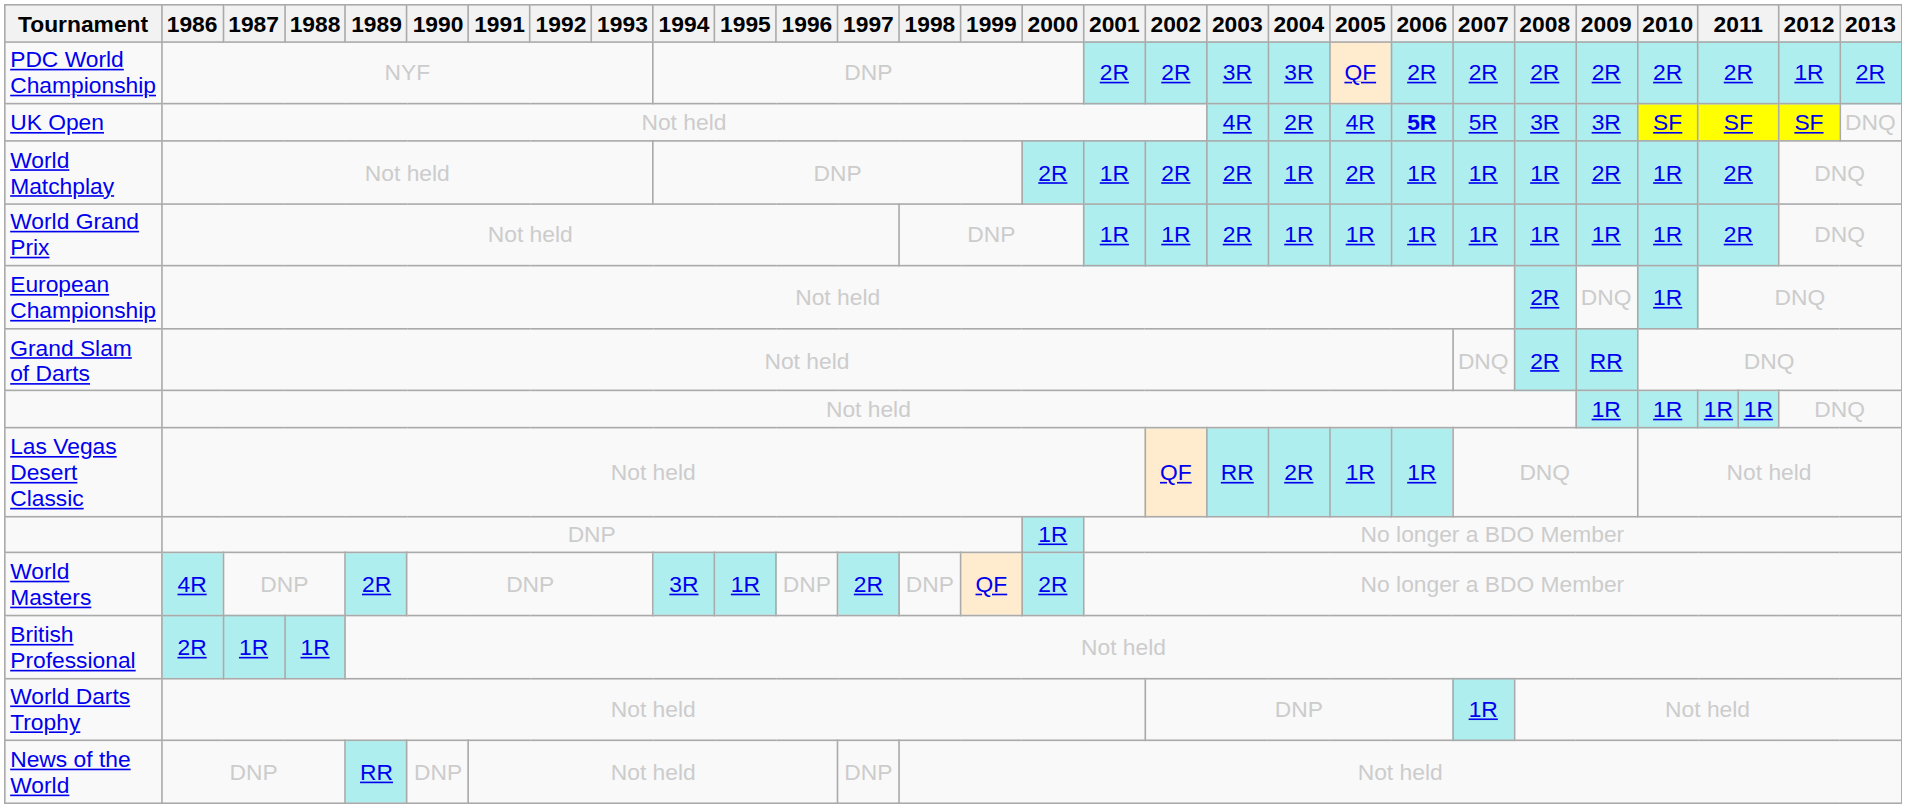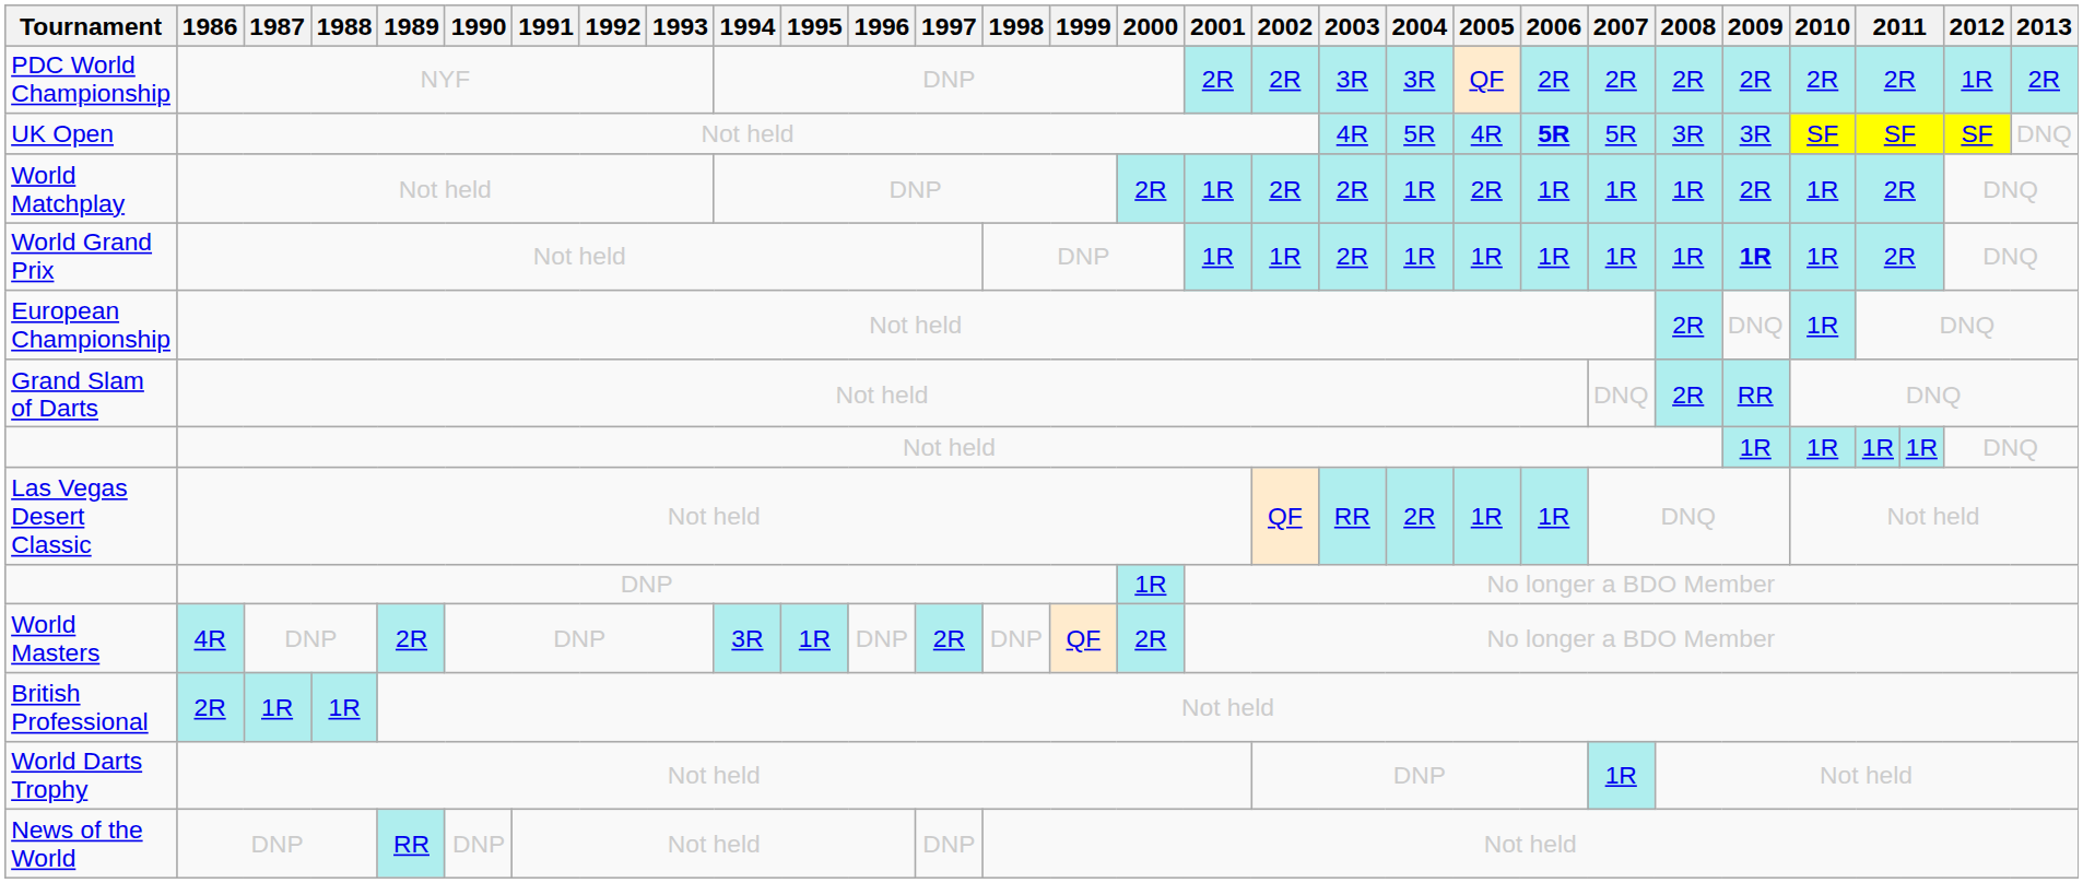 <table class=wikitable style=text-align:center;font-size:88%>
 <tr>
 <th>Tournament</th>
 <th>1986</th>
 <th>1987</th>
 <th>1988</th>
 <th>1989</th>
 <th>1990</th>
 <th>1991</th>
 <th>1992</th>
 <th>1993</th>
 <th>1994</th>
 <th>1995</th>
 <th>1996</th>
 <th>1997</th>
 <th>1998</th>
 <th>1999</th>
 <th>2000</th>
 <th>2001</th>
 <th>2002</th>
 <th>2003</th>
 <th>2004</th>
 <th>2005</th>
 <th>2006</th>
 <th>2007</th>
 <th>2008</th>
 <th>2009</th>
 <th>2010</th>
 <th colspan="2">2011</th>
 <th>2012</th>
 <th>2013</th>
 </tr>
 <tr>
 <td align=left><a href='#'>PDC World Championship</a></td>
 <td colspan="8" style="text-align:center; color:#ccc;">NYF</td>
 <td colspan="7" style="text-align:center; color:#ccc;">DNP</td>
 <td style="text-align:center; background:#afeeee;"><a href='#'>2R</a></td>
 <td style="text-align:center; background:#afeeee;"><a href='#'>2R</a></td>
 <td style="text-align:center; background:#afeeee;"><a href='#'>3R</a></td>
 <td style="text-align:center; background:#afeeee;"><a href='#'>3R</a></td>
 <td style="text-align:center; background:#ffebcd;"><a href='#'>QF</a></td>
 <td style="text-align:center; background:#afeeee;"><a href='#'>2R</a></td>
 <td style="text-align:center; background:#afeeee;"><a href='#'>2R</a></td>
 <td style="text-align:center; background:#afeeee;"><a href='#'>2R</a></td>
 <td style="text-align:center; background:#afeeee;"><a href='#'>2R</a></td>
 <td style="text-align:center; background:#afeeee;"><a href='#'>2R</a></td>
 <td style="text-align:center; background:#afeeee;" colspan="2"><a href='#'>2R</a></td>
 <td style="text-align:center; background:#afeeee;"><a href='#'>1R</a></td>
 <td style="text-align:center; background:#afeeee;"><a href='#'>2R</a></td>
 </tr>
 <tr>
 <td align=left><a href='#'>UK Open</a></td>
 <td colspan="17" style="text-align:center; color:#ccc;">Not held</td>
 <td style="text-align:center; background:#afeeee;"><a href='#'>4R</a></td>
-<td style="text-align:center; background:#afeeee;"><a href='#'>2R</a></td>
+<td style="text-align:center; background:#afeeee;"><a href='#'>5R</a></td>
 <td style="text-align:center; background:#afeeee;"><a href='#'>4R</a></td>
 <td style="text-align:center; background:#afeeee;"><strong><a href='#'>5R</a></strong></td>
 <td style="text-align:center; background:#afeeee;"><a href='#'>5R</a></td>
 <td style="text-align:center; background:#afeeee;"><a href='#'>3R</a></td>
 <td style="text-align:center; background:#afeeee;"><a href='#'>3R</a></td>
 <td style="text-align:center; background:yellow;"><a href='#'>SF</a></td>
 <td style="text-align:center; background:yellow;" colspan="2"><a href='#'>SF</a></td>
 <td style="text-align:center; background:yellow;"><a href='#'>SF</a></td>
 <td style="text-align:center; color:#ccc;">DNQ</td>
 </tr>
 <tr>
 <td align=left><a href='#'>World Matchplay</a></td>
 <td colspan="8" style="text-align:center; color:#ccc;">Not held</td>
 <td colspan="6" style="text-align:center; color:#ccc;">DNP</td>
 <td style="text-align:center; background:#afeeee;"><a href='#'>2R</a></td>
 <td style="text-align:center; background:#afeeee;"><a href='#'>1R</a></td>
 <td style="text-align:center; background:#afeeee;"><a href='#'>2R</a></td>
 <td style="text-align:center; background:#afeeee;"><a href='#'>2R</a></td>
 <td style="text-align:center; background:#afeeee;"><a href='#'>1R</a></td>
 <td style="text-align:center; background:#afeeee;"><a href='#'>2R</a></td>
 <td style="text-align:center; background:#afeeee;"><a href='#'>1R</a></td>
 <td style="text-align:center; background:#afeeee;"><a href='#'>1R</a></td>
 <td style="text-align:center; background:#afeeee;"><a href='#'>1R</a></td>
 <td style="text-align:center; background:#afeeee;"><a href='#'>2R</a></td>
 <td style="text-align:center; background:#afeeee;"><a href='#'>1R</a></td>
 <td style="text-align:center; background:#afeeee;" colspan="2"><a href='#'>2R</a></td>
 <td colspan="2" style="text-align:center; color:#ccc;">DNQ</td>
 </tr>
 <tr>
 <td align=left><a href='#'>World Grand Prix</a></td>
 <td colspan="12" style="text-align:center; color:#ccc;">Not held</td>
 <td colspan="3" style="text-align:center; color:#ccc;">DNP</td>
 <td style="text-align:center; background:#afeeee;"><a href='#'>1R</a></td>
 <td style="text-align:center; background:#afeeee;"><a href='#'>1R</a></td>
 <td style="text-align:center; background:#afeeee;"><a href='#'>2R</a></td>
 <td style="text-align:center; background:#afeeee;"><a href='#'>1R</a></td>
 <td style="text-align:center; background:#afeeee;"><a href='#'>1R</a></td>
 <td style="text-align:center; background:#afeeee;"><a href='#'>1R</a></td>
 <td style="text-align:center; background:#afeeee;"><a href='#'>1R</a></td>
 <td style="text-align:center; background:#afeeee;"><a href='#'>1R</a></td>
-<td style="text-align:center; background:#afeeee;"><a href='#'>1R</a></td>
+<td style="text-align:center; background:#afeeee;"><strong><a href='#'>1R</a></strong></td>
 <td style="text-align:center; background:#afeeee;"><a href='#'>1R</a></td>
 <td style="text-align:center; background:#afeeee;" colspan="2"><a href='#'>2R</a></td>
 <td colspan="2" style="text-align:center; color:#ccc;">DNQ</td>
 </tr>
 <tr>
 <td align=left><a href='#'>European Championship</a></td>
 <td colspan="22" style="text-align:center; color:#ccc;">Not held</td>
 <td style="text-align:center; background:#afeeee;"><a href='#'>2R</a></td>
 <td style="text-align:center; color:#ccc;">DNQ</td>
 <td style="text-align:center; background:#afeeee;"><a href='#'>1R</a></td>
 <td colspan="4" style="text-align:center; color:#ccc;">DNQ</td>
 </tr>
 <tr>
 <td align=left><a href='#'>Grand Slam of Darts</a></td>
 <td colspan="21" style="text-align:center; color:#ccc;">Not held</td>
 <td style="text-align:center; color:#ccc;">DNQ</td>
 <td style="text-align:center; background:#afeeee;"><a href='#'>2R</a></td>
 <td style="text-align:center; background:#afeeee;"><a href='#'>RR</a></td>
 <td colspan="5" style="text-align:center; color:#ccc;">DNQ</td>
 </tr>
 <tr>
 <td align=left></td>
 <td colspan="23" style="text-align:center; color:#ccc;">Not held</td>
 <td style="text-align:center; background:#afeeee;"><a href='#'>1R</a></td>
 <td style="text-align:center; background:#afeeee;"><a href='#'>1R</a></td>
 <td style="text-align:center; background:#afeeee;"><a href='#'>1R</a></td>
 <td style="text-align:center; background:#afeeee;"><a href='#'>1R</a></td>
 <td colspan="2" style="text-align:center; color:#ccc;">DNQ</td>
 </tr>
 <tr>
 <td align=left><a href='#'>Las Vegas Desert Classic</a></td>
 <td colspan="16" style="text-align:center; color:#ccc;">Not held</td>
 <td style="text-align:center; background:#ffebcd;"><a href='#'>QF</a></td>
 <td style="text-align:center; background:#afeeee;"><a href='#'>RR</a></td>
 <td style="text-align:center; background:#afeeee;"><a href='#'>2R</a></td>
 <td style="text-align:center; background:#afeeee;"><a href='#'>1R</a></td>
 <td style="text-align:center; background:#afeeee;"><a href='#'>1R</a></td>
 <td colspan="3" style="text-align:center; color:#ccc;">DNQ</td>
 <td colspan="5" style="text-align:center; color:#ccc;">Not held</td>
 </tr>
 <tr>
 <td align=left></td>
 <td colspan="14" style="text-align:center; color:#ccc;">DNP</td>
 <td style="text-align:center; background:#afeeee;"><a href='#'>1R</a></td>
 <td colspan="15" style="text-align:center; color:#ccc;">No longer a BDO Member</td>
 </tr>
 <tr>
 <td align=left><a href='#'>World Masters</a></td>
 <td style="text-align:center; background:#afeeee;"><a href='#'>4R</a></td>
 <td colspan="2" style="text-align:center; color:#ccc;">DNP</td>
 <td style="text-align:center; background:#afeeee;"><a href='#'>2R</a></td>
 <td colspan="4" style="text-align:center; color:#ccc;">DNP</td>
 <td style="text-align:center; background:#afeeee;"><a href='#'>3R</a></td>
 <td style="text-align:center; background:#afeeee;"><a href='#'>1R</a></td>
 <td style="text-align:center; color:#ccc;">DNP</td>
 <td style="text-align:center; background:#afeeee;"><a href='#'>2R</a></td>
 <td style="text-align:center; color:#ccc;">DNP</td>
 <td style="text-align:center; background:#ffebcd;"><a href='#'>QF</a></td>
 <td style="text-align:center; background:#afeeee;"><a href='#'>2R</a></td>
 <td colspan="14" style="text-align:center; color:#ccc;">No longer a BDO Member</td>
 </tr>
 <tr>
 <td align=left><a href='#'>British Professional</a></td>
 <td style="text-align:center; background:#afeeee;"><a href='#'>2R</a></td>
 <td style="text-align:center; background:#afeeee;"><a href='#'>1R</a></td>
 <td style="text-align:center; background:#afeeee;"><a href='#'>1R</a></td>
 <td colspan="26" style="text-align:center; color:#ccc;">Not held</td>
 </tr>
 <tr>
 <td align=left><a href='#'>World Darts Trophy</a></td>
 <td colspan="16" style="text-align:center; color:#ccc;">Not held</td>
 <td colspan="5" style="text-align:center; color:#ccc;">DNP</td>
 <td style="text-align:center; background:#afeeee;"><a href='#'>1R</a></td>
 <td colspan="7" style="text-align:center; color:#ccc;">Not held</td>
 </tr>
 <tr>
 <td align=left><a href='#'>News of the World</a></td>
 <td colspan="3" style="text-align:center; color:#ccc;">DNP</td>
 <td style="text-align:center; background:#afeeee;"><a href='#'>RR</a></td>
 <td style="text-align:center; color:#ccc;">DNP</td>
 <td colspan="6" style="text-align:center; color:#ccc;">Not held</td>
 <td style="text-align:center; color:#ccc;">DNP</td>
 <td colspan="17" style="text-align:center; color:#ccc;">Not held</td>
 </tr>
 <tr>
 </tr>
 </table>
